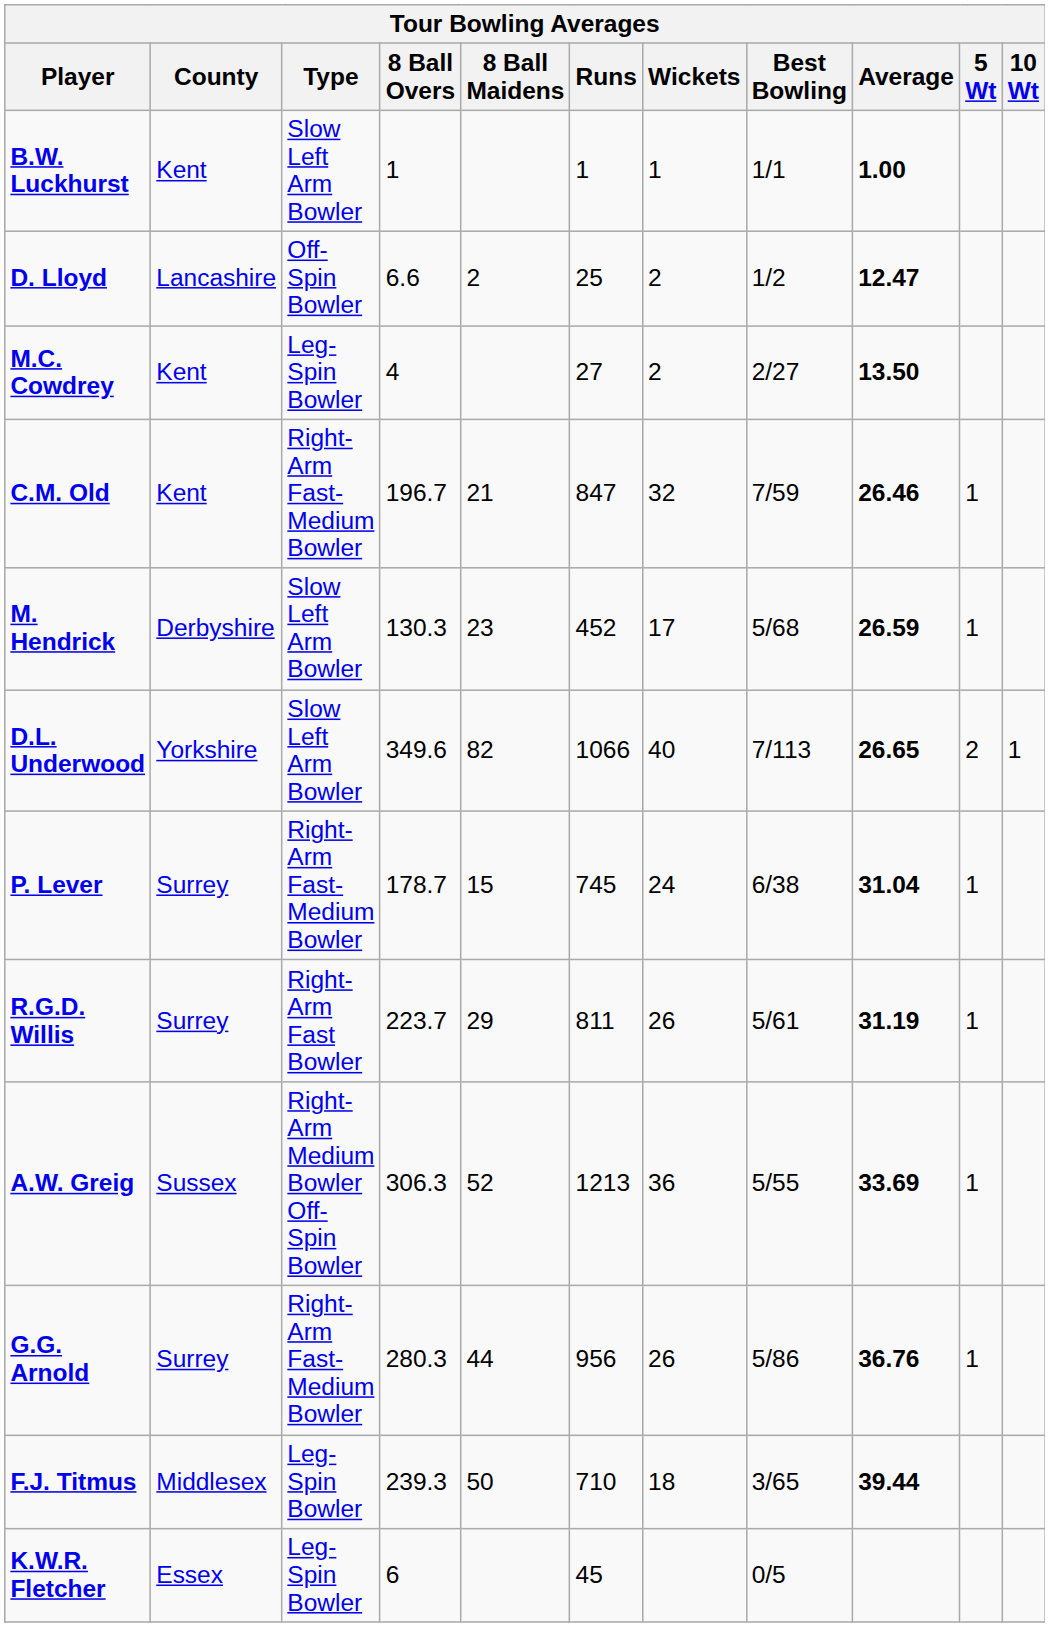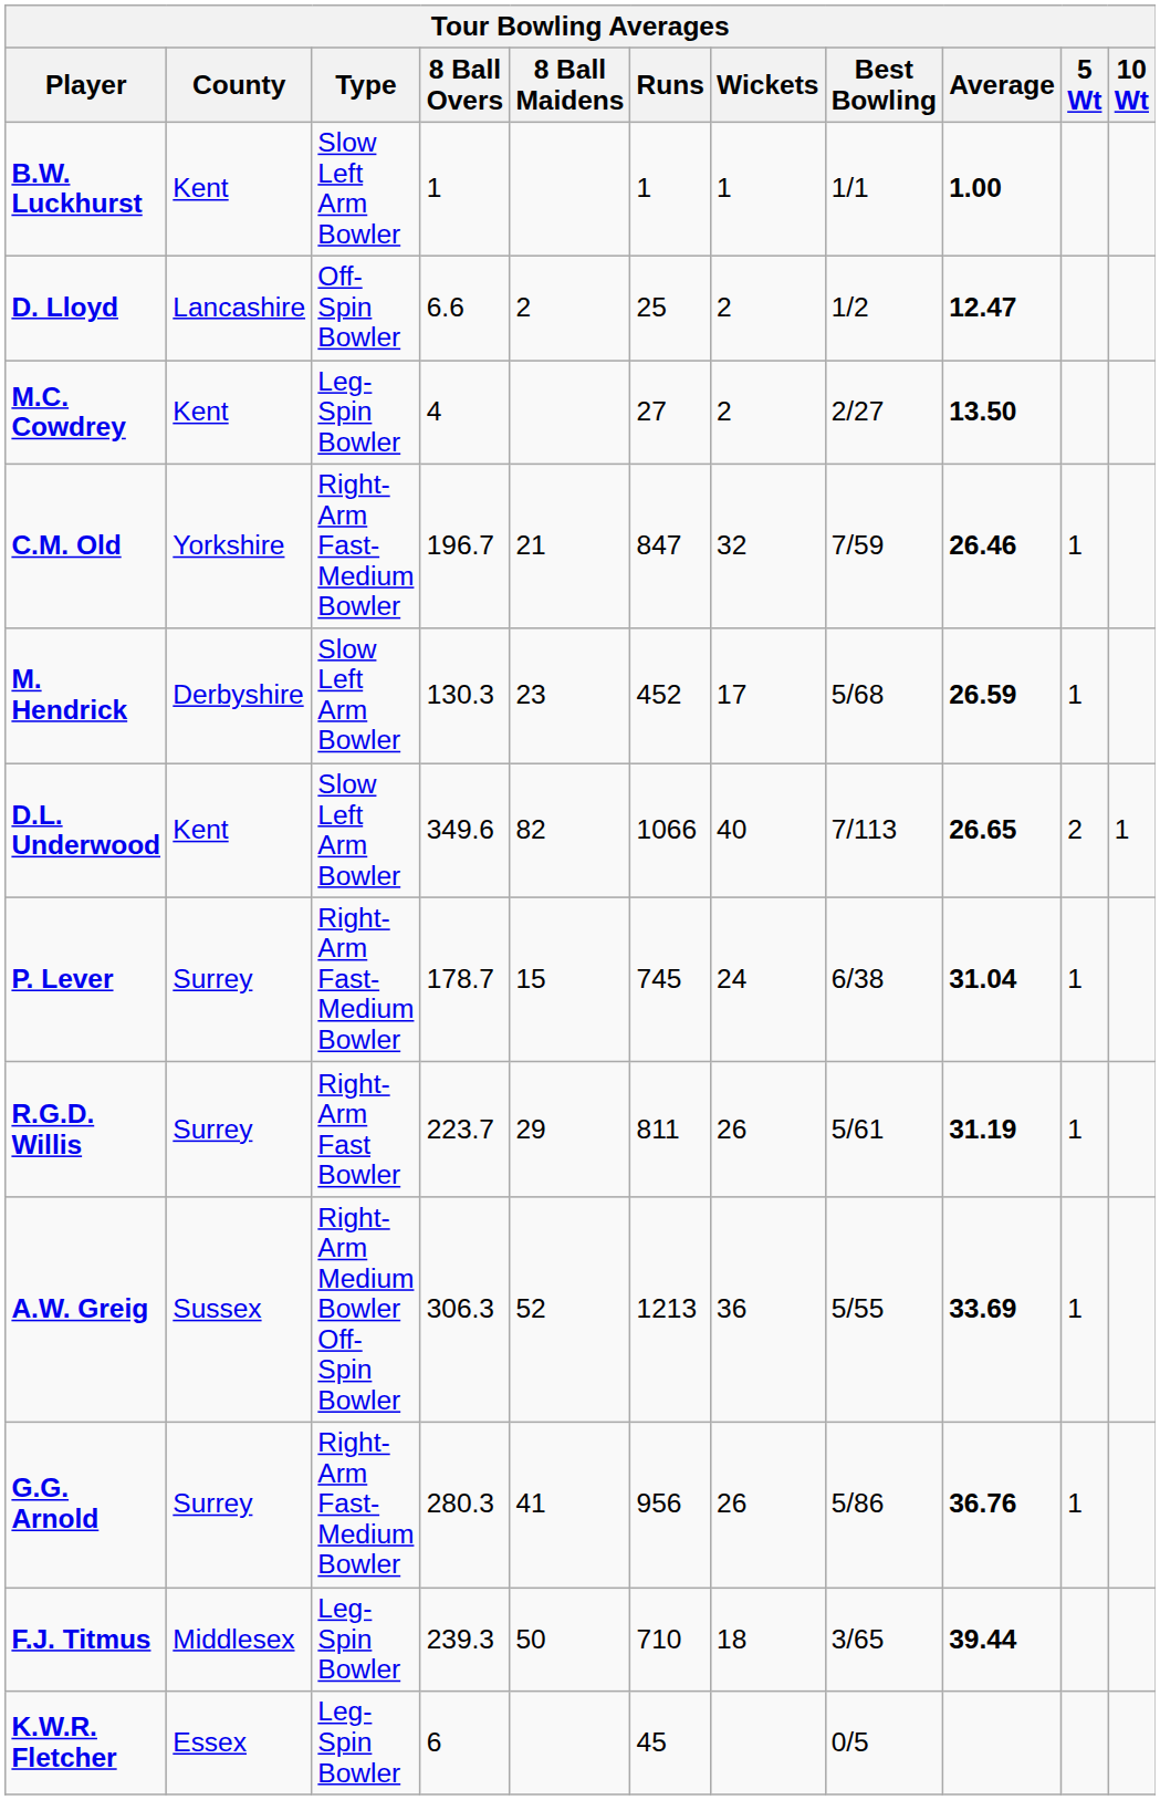 <table class="wikitable" style="width:100%;">
 <tr>
 <th colspan=13>Tour Bowling Averages</th>
 </tr>
 <tr>
 <th>Player</th>
 <th>County</th>
 <th>Type</th>
 <th>8 Ball Overs</th>
 <th>8 Ball Maidens</th>
 <th>Runs</th>
 <th>Wickets</th>
 <th>Best Bowling</th>
 <th>Average</th>
 <th>5 <a href='#'>Wt</a></th>
 <th>10 <a href='#'>Wt</a></th>
 </tr>
 <tr>
 <td><strong><a href='#'>B.W. Luckhurst</a></strong></td>
 <td><a href='#'>Kent</a></td>
 <td><a href='#'>Slow Left Arm Bowler</a></td>
 <td>1</td>
 <td></td>
 <td>1</td>
 <td>1</td>
 <td>1/1</td>
 <td><strong>1.00</strong></td>
 <td></td>
 <td></td>
 </tr>
 <tr>
 <td><strong><a href='#'>D. Lloyd</a></strong></td>
 <td><a href='#'>Lancashire</a></td>
 <td><a href='#'>Off-Spin Bowler</a></td>
 <td>6.6</td>
 <td>2</td>
 <td>25</td>
 <td>2</td>
 <td>1/2</td>
 <td><strong>12.47</strong></td>
 <td></td>
 <td></td>
 </tr>
 <tr>
 <td><strong><a href='#'>M.C. Cowdrey</a></strong></td>
 <td><a href='#'>Kent</a></td>
 <td><a href='#'>Leg-Spin Bowler</a></td>
 <td>4</td>
 <td></td>
 <td>27</td>
 <td>2</td>
 <td>2/27</td>
 <td><strong>13.50</strong></td>
 <td></td>
 <td></td>
 </tr>
 <tr>
 <td><strong><a href='#'>C.M. Old</a></strong></td>
-<td><a href='#'>Kent</a></td>
+<td><a href='#'>Yorkshire</a></td>
 <td><a href='#'>Right-Arm Fast-Medium Bowler</a></td>
 <td>196.7</td>
 <td>21</td>
 <td>847</td>
 <td>32</td>
 <td>7/59</td>
 <td><strong>26.46</strong></td>
 <td>1</td>
 <td></td>
 </tr>
 <tr>
 <td><strong><a href='#'>M. Hendrick</a></strong></td>
 <td><a href='#'>Derbyshire</a></td>
 <td><a href='#'>Slow Left Arm Bowler</a></td>
 <td>130.3</td>
 <td>23</td>
 <td>452</td>
 <td>17</td>
 <td>5/68</td>
 <td><strong>26.59</strong></td>
 <td>1</td>
 <td></td>
 </tr>
 <tr>
 <td><strong><a href='#'>D.L. Underwood</a></strong></td>
-<td><a href='#'>Yorkshire</a></td>
+<td><a href='#'>Kent</a></td>
 <td><a href='#'>Slow Left Arm Bowler</a></td>
 <td>349.6</td>
 <td>82</td>
 <td>1066</td>
 <td>40</td>
 <td>7/113</td>
 <td><strong>26.65</strong></td>
 <td>2</td>
 <td>1</td>
 </tr>
 <tr>
 <td><strong><a href='#'>P. Lever</a></strong></td>
 <td><a href='#'>Surrey</a></td>
 <td><a href='#'>Right-Arm Fast-Medium Bowler</a></td>
 <td>178.7</td>
 <td>15</td>
 <td>745</td>
 <td>24</td>
 <td>6/38</td>
 <td><strong>31.04</strong></td>
 <td>1</td>
 <td></td>
 </tr>
 <tr>
 <td><strong><a href='#'>R.G.D. Willis</a></strong></td>
 <td><a href='#'>Surrey</a></td>
 <td><a href='#'>Right-Arm Fast Bowler</a></td>
 <td>223.7</td>
 <td>29</td>
 <td>811</td>
 <td>26</td>
 <td>5/61</td>
 <td><strong>31.19</strong></td>
 <td>1</td>
 <td></td>
 </tr>
 <tr>
 <td><strong><a href='#'>A.W. Greig</a></strong></td>
 <td><a href='#'>Sussex</a></td>
 <td><a href='#'>Right-Arm Medium Bowler</a> <br> <a href='#'>Off-Spin Bowler</a></td>
 <td>306.3</td>
 <td>52</td>
 <td>1213</td>
 <td>36</td>
 <td>5/55</td>
 <td><strong>33.69</strong></td>
 <td>1</td>
 <td></td>
 </tr>
 <tr>
 <td><strong><a href='#'>G.G. Arnold</a></strong></td>
 <td><a href='#'>Surrey</a></td>
 <td><a href='#'>Right-Arm Fast-Medium Bowler</a></td>
 <td>280.3</td>
-<td>44</td>
+<td>41</td>
 <td>956</td>
 <td>26</td>
 <td>5/86</td>
 <td><strong>36.76</strong></td>
 <td>1</td>
 <td></td>
 </tr>
 <tr>
 <td><strong><a href='#'>F.J. Titmus</a></strong></td>
 <td><a href='#'>Middlesex</a></td>
 <td><a href='#'>Leg-Spin Bowler</a></td>
 <td>239.3</td>
 <td>50</td>
 <td>710</td>
 <td>18</td>
 <td>3/65</td>
 <td><strong>39.44</strong></td>
 <td></td>
 <td></td>
 </tr>
 <tr>
 <td><strong><a href='#'>K.W.R. Fletcher</a></strong></td>
 <td><a href='#'>Essex</a></td>
 <td><a href='#'>Leg-Spin Bowler</a></td>
 <td>6</td>
 <td></td>
 <td>45</td>
 <td></td>
 <td>0/5</td>
 <td></td>
 <td></td>
 <td></td>
 </tr>
 </table>
